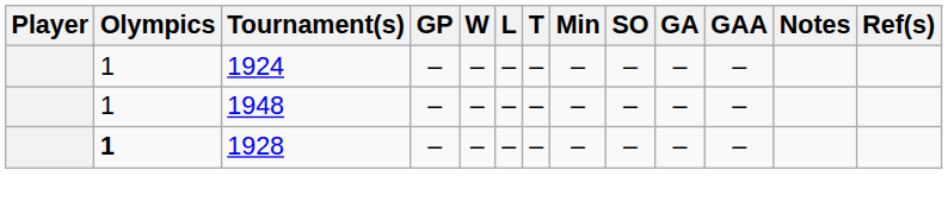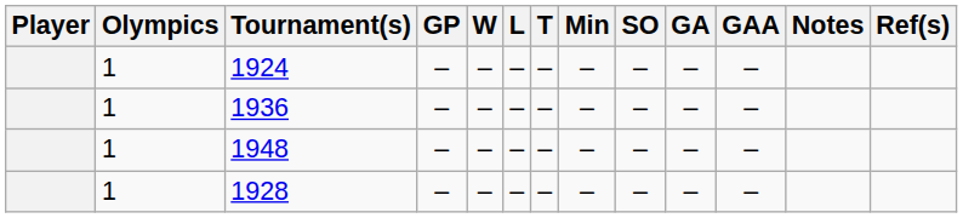 <table class="wikitable sortable plainrowheaders" style="text-align:center;">
 <tr>
 <th scope="col">Player</th>
 <th scope="col">Olympics</th>
 <th scope="col">Tournament(s)</th>
 <th scope="col">GP</th>
 <th scope="col">W</th>
 <th scope="col">L</th>
 <th scope="col">T</th>
 <th scope="col">Min</th>
 <th scope="col">SO</th>
 <th scope="col">GA</th>
 <th scope="col">GAA</th>
 <th scope="col">Notes</th>
 <th scope="col" class="unsortable">Ref(s)</th>
 </tr>
 <tr>
 <th scope="row"></th>
 <td align=left>1</td>
 <td align=left><a href='#'>1924</a></td>
 <td>–</td>
 <td>–</td>
 <td>–</td>
 <td>–</td>
 <td>–</td>
 <td>–</td>
 <td>–</td>
 <td>–</td>
 <td></td>
 <td></td>
 </tr>
 <tr>
 <th scope="row"></th>
 <td align=left>1</td>
+<td align=left><a href='#'>1936</a></td>
+<td>–</td>
+<td>–</td>
+<td>–</td>
+<td>–</td>
+<td>–</td>
+<td>–</td>
+<td>–</td>
+<td>–</td>
+<td></td>
+<td></td>
+</tr>
+<tr>
+<th scope="row"></th>
+<td align=left>1</td>
 <td align=left><a href='#'>1948</a></td>
 <td>–</td>
 <td>–</td>
 <td>–</td>
 <td>–</td>
 <td>–</td>
 <td>–</td>
 <td>–</td>
 <td>–</td>
 <td></td>
 <td></td>
 </tr>
 <tr>
 <th scope="row"></th>
-<td align=left><strong>1</strong></td>
+<td align=left>1</td>
 <td align=left><a href='#'>1928</a></td>
 <td>–</td>
 <td>–</td>
 <td>–</td>
 <td>–</td>
 <td>–</td>
 <td>–</td>
 <td>–</td>
 <td>–</td>
 <td></td>
 <td></td>
 </tr>
 </table>
